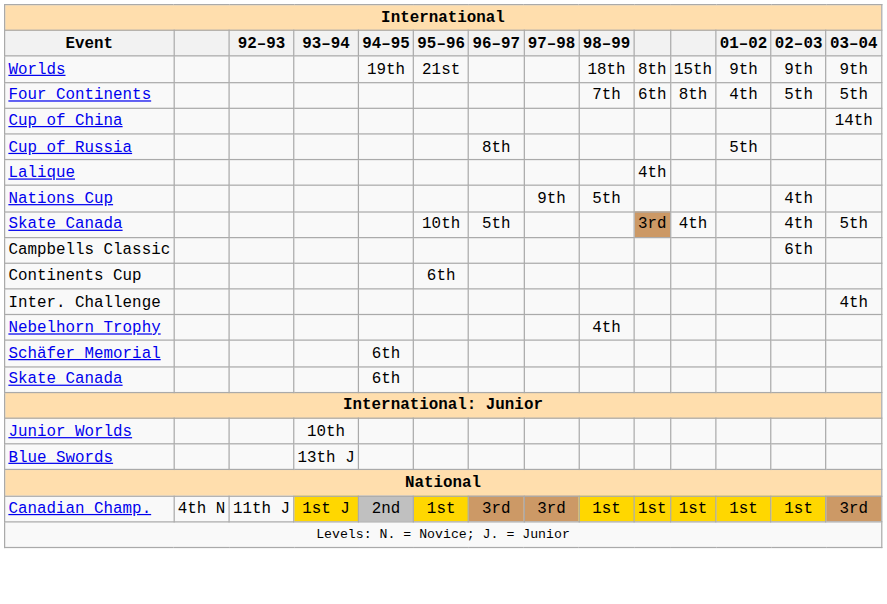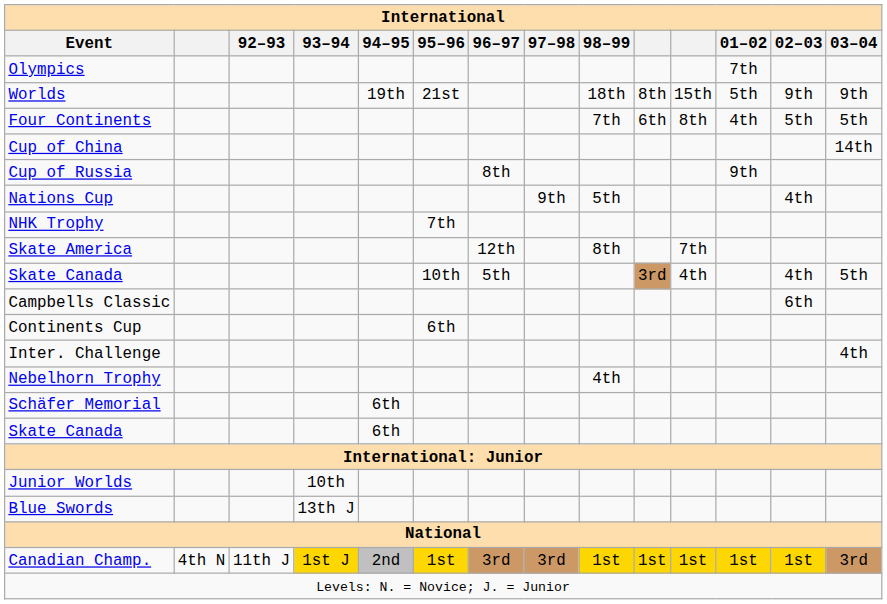 <table class="wikitable" style="text-align:center">
 <tr>
 <th style="background-color: #ffdead; " colspan=14 align=center>International</th>
 </tr>
 <tr>
 <th>Event</th>
 <th></th>
 <th>92–93</th>
 <th>93–94</th>
 <th>94–95</th>
 <th>95–96</th>
 <th>96–97</th>
 <th>97–98</th>
 <th>98–99</th>
 <th></th>
 <th></th>
 <th>01–02</th>
 <th>02–03</th>
 <th>03–04</th>
 </tr>
 <tr>
+<td align=left><a href='#'>Olympics</a></td>
+<td></td>
+<td></td>
+<td></td>
+<td></td>
+<td></td>
+<td></td>
+<td></td>
+<td></td>
+<td></td>
+<td></td>
+<td>7th</td>
+<td></td>
+<td></td>
+</tr>
+<tr>
 <td align=left><a href='#'>Worlds</a></td>
 <td></td>
 <td></td>
 <td></td>
 <td>19th</td>
 <td>21st</td>
 <td></td>
 <td></td>
 <td>18th</td>
 <td>8th</td>
 <td>15th</td>
-<td>9th</td>
+<td>5th</td>
 <td>9th</td>
 <td>9th</td>
 </tr>
 <tr>
 <td align=left><a href='#'>Four Continents</a></td>
 <td></td>
 <td></td>
 <td></td>
 <td></td>
 <td></td>
 <td></td>
 <td></td>
 <td>7th</td>
 <td>6th</td>
 <td>8th</td>
 <td>4th</td>
 <td>5th</td>
 <td>5th</td>
 </tr>
 <tr>
 <td align=left> <a href='#'>Cup of China</a></td>
 <td></td>
 <td></td>
 <td></td>
 <td></td>
 <td></td>
 <td></td>
 <td></td>
 <td></td>
 <td></td>
 <td></td>
 <td></td>
 <td></td>
 <td>14th</td>
 </tr>
 <tr>
 <td align=left> <a href='#'>Cup of Russia</a></td>
 <td></td>
 <td></td>
 <td></td>
 <td></td>
 <td></td>
 <td>8th</td>
 <td></td>
 <td></td>
 <td></td>
 <td></td>
-<td>5th</td>
-<td></td>
-<td></td>
-</tr>
-<tr>
-<td align=left> <a href='#'>Lalique</a></td>
-<td></td>
-<td></td>
-<td></td>
-<td></td>
-<td></td>
-<td></td>
-<td></td>
-<td></td>
-<td>4th</td>
-<td></td>
-<td></td>
+<td>9th</td>
 <td></td>
 <td></td>
 </tr>
 <tr>
 <td align=left> <a href='#'>Nations Cup</a></td>
 <td></td>
 <td></td>
 <td></td>
 <td></td>
 <td></td>
 <td></td>
 <td>9th</td>
 <td>5th</td>
 <td></td>
 <td></td>
 <td></td>
 <td>4th</td>
+<td></td>
+</tr>
+<tr>
+<td align=left> <a href='#'>NHK Trophy</a></td>
+<td></td>
+<td></td>
+<td></td>
+<td></td>
+<td>7th</td>
+<td></td>
+<td></td>
+<td></td>
+<td></td>
+<td></td>
+<td></td>
+<td></td>
+<td></td>
+</tr>
+<tr>
+<td align=left> <a href='#'>Skate America</a></td>
+<td></td>
+<td></td>
+<td></td>
+<td></td>
+<td></td>
+<td>12th</td>
+<td></td>
+<td>8th</td>
+<td></td>
+<td>7th</td>
+<td></td>
+<td></td>
 <td></td>
 </tr>
 <tr>
 <td align=left> <a href='#'>Skate Canada</a></td>
 <td></td>
 <td></td>
 <td></td>
 <td></td>
 <td>10th</td>
 <td>5th</td>
 <td></td>
 <td></td>
 <td bgcolor=cc9966>3rd</td>
 <td>4th</td>
 <td></td>
 <td>4th</td>
 <td>5th</td>
 </tr>
 <tr>
 <td align=left>Campbells Classic</td>
 <td></td>
 <td></td>
 <td></td>
 <td></td>
 <td></td>
 <td></td>
 <td></td>
 <td></td>
 <td></td>
 <td></td>
 <td></td>
 <td>6th</td>
 <td></td>
 </tr>
 <tr>
 <td align=left>Continents Cup</td>
 <td></td>
 <td></td>
 <td></td>
 <td></td>
 <td>6th</td>
 <td></td>
 <td></td>
 <td></td>
 <td></td>
 <td></td>
 <td></td>
 <td></td>
 <td></td>
 </tr>
 <tr>
 <td align=left>Inter. Challenge</td>
 <td></td>
 <td></td>
 <td></td>
 <td></td>
 <td></td>
 <td></td>
 <td></td>
 <td></td>
 <td></td>
 <td></td>
 <td></td>
 <td></td>
 <td>4th</td>
 </tr>
 <tr>
 <td align=left><a href='#'>Nebelhorn Trophy</a></td>
 <td></td>
 <td></td>
 <td></td>
 <td></td>
 <td></td>
 <td></td>
 <td></td>
 <td>4th</td>
 <td></td>
 <td></td>
 <td></td>
 <td></td>
 <td></td>
 </tr>
 <tr>
 <td align=left><a href='#'>Schäfer Memorial</a></td>
 <td></td>
 <td></td>
 <td></td>
 <td>6th</td>
 <td></td>
 <td></td>
 <td></td>
 <td></td>
 <td></td>
 <td></td>
 <td></td>
 <td></td>
 <td></td>
 </tr>
 <tr>
 <td align=left><a href='#'>Skate Canada</a></td>
 <td></td>
 <td></td>
 <td></td>
 <td>6th</td>
 <td></td>
 <td></td>
 <td></td>
 <td></td>
 <td></td>
 <td></td>
 <td></td>
 <td></td>
 <td></td>
 </tr>
 <tr>
 <th style="background-color: #ffdead; " colspan=14 align=center>International: Junior</th>
 </tr>
 <tr>
 <td align=left><a href='#'>Junior Worlds</a></td>
 <td></td>
 <td></td>
 <td>10th</td>
 <td></td>
 <td></td>
 <td></td>
 <td></td>
 <td></td>
 <td></td>
 <td></td>
 <td></td>
 <td></td>
 <td></td>
 </tr>
 <tr>
 <td align=left><a href='#'>Blue Swords</a></td>
 <td></td>
 <td></td>
 <td>13th J</td>
 <td></td>
 <td></td>
 <td></td>
 <td></td>
 <td></td>
 <td></td>
 <td></td>
 <td></td>
 <td></td>
 <td></td>
 </tr>
 <tr>
 <th style="background-color: #ffdead; " colspan=14 align=center>National</th>
 </tr>
 <tr>
 <td align=left><a href='#'>Canadian Champ.</a></td>
 <td>4th N</td>
 <td>11th J</td>
 <td bgcolor=gold>1st J</td>
 <td bgcolor=silver>2nd</td>
 <td bgcolor=gold>1st</td>
 <td bgcolor=cc9966>3rd</td>
 <td bgcolor=cc9966>3rd</td>
 <td bgcolor=gold>1st</td>
 <td bgcolor=gold>1st</td>
 <td bgcolor=gold>1st</td>
 <td bgcolor=gold>1st</td>
 <td bgcolor=gold>1st</td>
 <td bgcolor=cc9966>3rd</td>
 </tr>
 <tr>
 <td colspan=14 align=center><small> Levels: N. = Novice; J. = Junior </small></td>
 </tr>
 </table>
